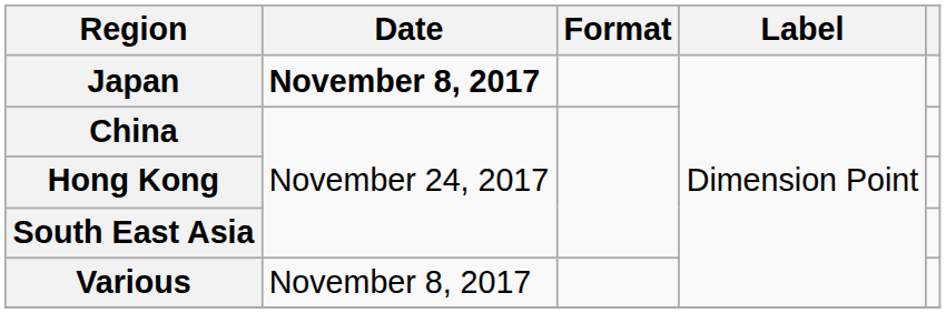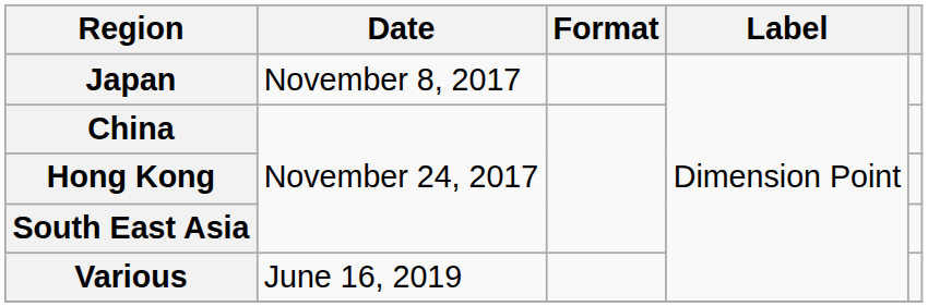 <table class="wikitable plainrowheaders">
 <tr>
 <th scope="col">Region</th>
 <th scope="col">Date</th>
 <th scope="col">Format</th>
 <th scope="col">Label</th>
 <th scope="col"></th>
 </tr>
 <tr>
 <th scope="row">Japan</th>
-<td><strong>November 8, 2017</strong></td>
+<td>November 8, 2017</td>
 <td></td>
 <td rowspan="5">Dimension Point</td>
 <td></td>
 </tr>
 <tr>
 <th scope="row">China</th>
 <td rowspan="3">November 24, 2017</td>
 <td rowspan="3"></td>
 <td></td>
 </tr>
 <tr>
 <th scope="row">Hong Kong</th>
 <td></td>
 </tr>
 <tr>
 <th scope="row">South East Asia</th>
 <td></td>
 </tr>
 <tr>
 <th scope="row">Various</th>
-<td>November 8, 2017</td>
+<td>June 16, 2019</td>
 <td></td>
 <td></td>
 </tr>
 <tr>
 </tr>
 </table>
